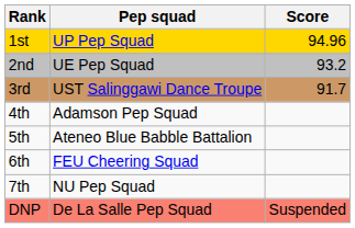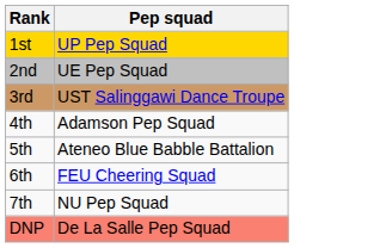 <table class="wikitable">
 <tr>
 <th>Rank</th>
 <th>Pep squad</th>
-<th>Score</th>
 </tr>
 <tr bgcolor=gold>
 <td>1st</td>
 <td> <a href='#'>UP Pep Squad</a></td>
-<td align=right>94.96</td>
 </tr>
 <tr bgcolor=silver>
 <td>2nd</td>
 <td> UE Pep Squad</td>
-<td align=right>93.2</td>
 </tr>
 <tr bgcolor=cc9966>
 <td>3rd</td>
 <td> UST <a href='#'>Salinggawi Dance Troupe</a></td>
-<td align=right>91.7</td>
 </tr>
 <tr>
 <td>4th</td>
 <td> Adamson Pep Squad</td>
-<td align=right></td>
 </tr>
 <tr>
 <td>5th</td>
 <td> Ateneo Blue Babble Battalion</td>
-<td align=right></td>
 </tr>
 <tr>
 <td>6th</td>
 <td> <a href='#'>FEU Cheering Squad</a></td>
-<td align=right></td>
 </tr>
 <tr>
 <td>7th</td>
 <td> NU Pep Squad</td>
-<td align=right></td>
 </tr>
 <tr bgcolor=salmon>
 <td>DNP</td>
 <td> De La Salle Pep Squad</td>
-<td align=right>Suspended</td>
 </tr>
 </table>
